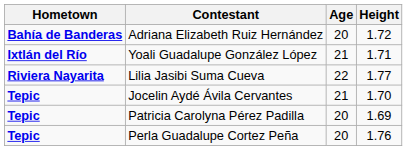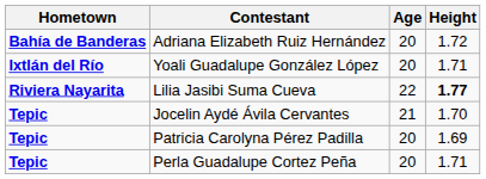 <table class="wikitable sortable" style="font-size: 95%;">
 <tr>
 <th>Hometown</th>
 <th>Contestant</th>
 <th>Age</th>
 <th>Height</th>
 </tr>
 <tr>
 <td><strong><a href='#'>Bahía de Banderas</a></strong></td>
 <td>Adriana Elizabeth Ruiz Hernández</td>
 <td align="center">20</td>
 <td align="center">1.72</td>
 </tr>
 <tr>
 <td><strong><a href='#'>Ixtlán del Río</a></strong></td>
 <td>Yoali Guadalupe González López</td>
-<td align="center">21</td>
+<td align="center">20</td>
 <td align="center">1.71</td>
 </tr>
 <tr>
 <td><strong><a href='#'>Riviera Nayarita</a></strong></td>
 <td>Lilia Jasibi Suma Cueva</td>
 <td align="center">22</td>
-<td align="center">1.77</td>
+<td align="center"><strong>1.77</strong></td>
 </tr>
 <tr>
 <td><strong><a href='#'>Tepic</a></strong></td>
 <td>Jocelin Aydé Ávila Cervantes</td>
 <td align="center">21</td>
 <td align="center">1.70</td>
 </tr>
 <tr>
 <td><strong><a href='#'>Tepic</a></strong></td>
 <td>Patricia Carolyna Pérez Padilla</td>
 <td align="center">20</td>
 <td align="center">1.69</td>
 </tr>
 <tr>
 <td><strong><a href='#'>Tepic</a></strong></td>
 <td>Perla Guadalupe Cortez Peña</td>
 <td align="center">20</td>
-<td align="center">1.76</td>
+<td align="center">1.71</td>
 </tr>
 </table>
